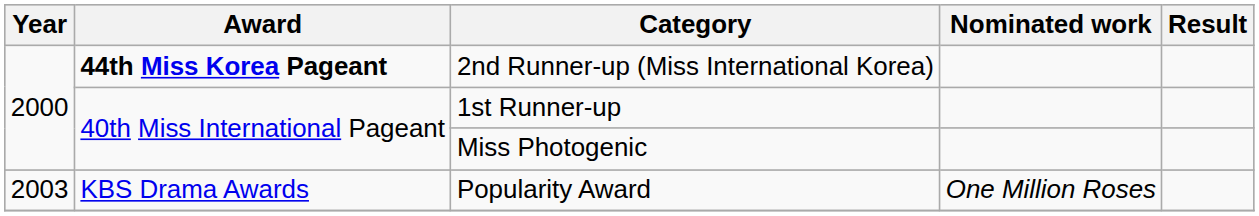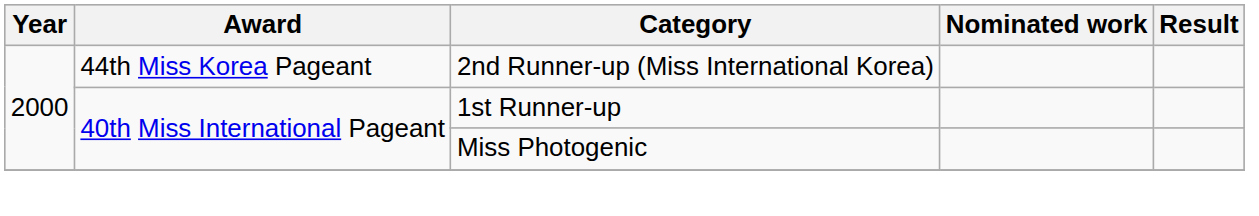 <table class="wikitable">
 <tr>
 <th>Year</th>
 <th>Award</th>
 <th>Category</th>
 <th>Nominated work</th>
 <th>Result</th>
 </tr>
 <tr>
 <td rowspan=3>2000</td>
-<td><strong>44th <a href='#'>Miss Korea</a> Pageant</strong></td>
+<td>44th <a href='#'>Miss Korea</a> Pageant</td>
 <td>2nd Runner-up (Miss International Korea)</td>
 <td></td>
 <td></td>
 </tr>
 <tr>
 <td rowspan=2><a href='#'>40th</a> <a href='#'>Miss International</a> Pageant</td>
 <td>1st Runner-up</td>
 <td></td>
 <td></td>
 </tr>
 <tr>
 <td>Miss Photogenic</td>
 <td></td>
 <td></td>
 </tr>
 <tr>
-<td>2003</td>
-<td><a href='#'>KBS Drama Awards</a></td>
-<td>Popularity Award</td>
-<td><em>One Million Roses</em></td>
-<td></td>
-</tr>
-<tr>
 </tr>
 </table>
